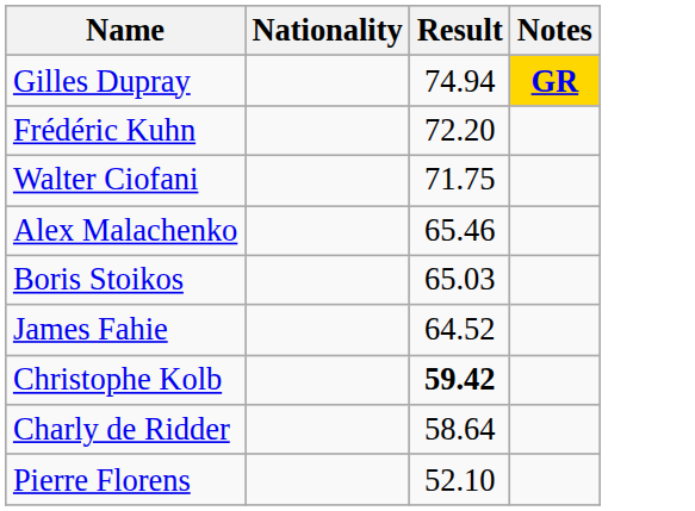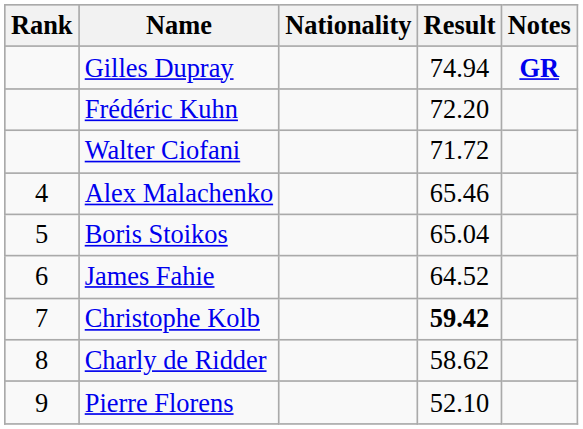 <table class="wikitable sortable" style="text-align:center">
 <tr>
+<th>Rank</th>
 <th>Name</th>
 <th>Nationality</th>
 <th>Result</th>
 <th>Notes</th>
 </tr>
 <tr>
+<td></td>
 <td align=left><a href='#'>Gilles Dupray</a></td>
 <td align=left></td>
 <td>74.94</td>
-<td style="background: gold;"><strong><a href='#'>GR</a></strong></td>
+<td><strong><a href='#'>GR</a></strong></td>
 </tr>
 <tr>
+<td></td>
 <td align=left><a href='#'>Frédéric Kuhn</a></td>
 <td align=left></td>
 <td>72.20</td>
 <td></td>
 </tr>
 <tr>
+<td></td>
 <td align=left><a href='#'>Walter Ciofani</a></td>
 <td align=left></td>
-<td>71.75</td>
+<td>71.72</td>
 <td></td>
 </tr>
 <tr>
+<td>4</td>
 <td align=left><a href='#'>Alex Malachenko</a></td>
 <td align=left></td>
 <td>65.46</td>
 <td></td>
 </tr>
 <tr>
+<td>5</td>
 <td align=left><a href='#'>Boris Stoikos</a></td>
 <td align=left></td>
-<td>65.03</td>
+<td>65.04</td>
 <td></td>
 </tr>
 <tr>
+<td>6</td>
 <td align=left><a href='#'>James Fahie</a></td>
 <td align=left></td>
 <td>64.52</td>
 <td></td>
 </tr>
 <tr>
+<td>7</td>
 <td align=left><a href='#'>Christophe Kolb</a></td>
 <td align=left></td>
 <td><strong>59.42</strong></td>
 <td></td>
 </tr>
 <tr>
+<td>8</td>
 <td align=left><a href='#'>Charly de Ridder</a></td>
 <td align=left></td>
-<td>58.64</td>
+<td>58.62</td>
 <td></td>
 </tr>
 <tr>
+<td>9</td>
 <td align=left><a href='#'>Pierre Florens</a></td>
 <td align=left></td>
 <td>52.10</td>
 <td></td>
 </tr>
 </table>
